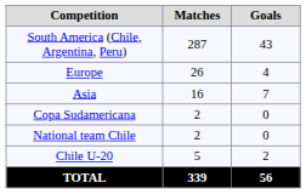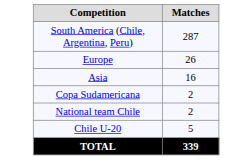 <table align=center bgcolor="#f7f8ff" cellpadding="3" cellspacing="0" border="1" style="font-size: 95%; border: gray solid 1px; border-collapse: collapse;">
 <tr bgcolor=#DDDDDD style="color:black;">
 <th width="180">Competition</th>
 <th width="75">Matches</th>
-<th width="75">Goals</th>
 </tr>
 <tr align=center>
 <td><a href='#'>South America</a> (<a href='#'>Chile</a>, <a href='#'>Argentina</a>, <a href='#'>Peru</a>)</td>
 <td>287</td>
-<td>43</td>
 </tr>
 <tr align=center>
 <td><a href='#'>Europe</a></td>
 <td>26</td>
-<td>4</td>
 </tr>
 <tr align=center>
 <td><a href='#'>Asia</a></td>
 <td>16</td>
-<td>7</td>
 </tr>
 <tr align=center>
 <td><a href='#'>Copa Sudamericana</a></td>
 <td>2</td>
-<td>0</td>
 </tr>
 <tr align=center>
 <td><a href='#'>National team Chile</a></td>
 <td>2</td>
-<td>0</td>
 </tr>
 <tr align=center>
 <td><a href='#'>Chile U-20</a></td>
 <td>5</td>
-<td>2</td>
 </tr>
 <tr align=center bgcolor=000000 style="color: white;">
 <td><strong>TOTAL</strong></td>
 <td><strong>339</strong></td>
-<td><strong>56</strong></td>
 </tr>
 </table>
